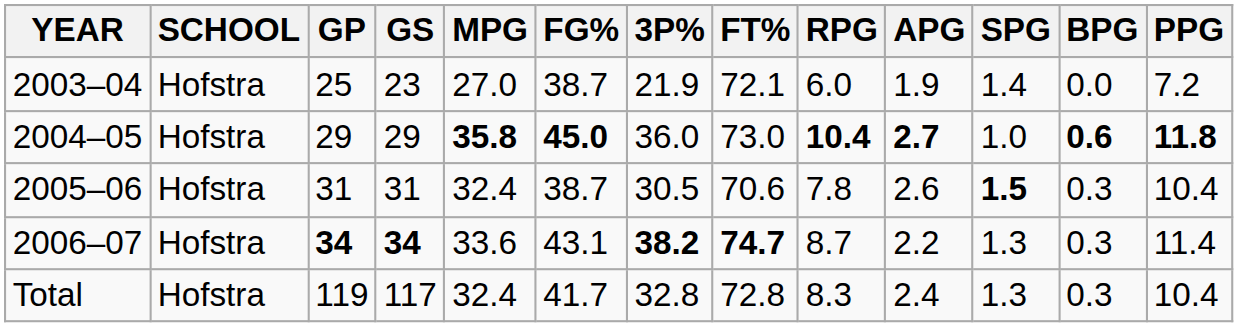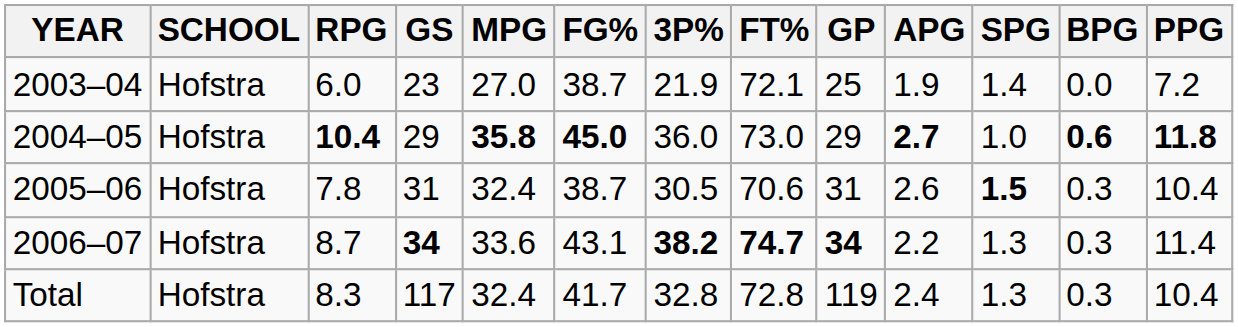 <table class="wikitable">
 <tr>
 <th>YEAR</th>
 <th>SCHOOL</th>
-<th>GP</th>
+<th>RPG</th>
 <th>GS</th>
 <th>MPG</th>
 <th>FG%</th>
 <th>3P%</th>
 <th>FT%</th>
-<th>RPG</th>
+<th>GP</th>
 <th>APG</th>
 <th>SPG</th>
 <th>BPG</th>
 <th>PPG</th>
 </tr>
 <tr>
 <td>2003–04</td>
 <td>Hofstra</td>
-<td>25</td>
+<td>6.0</td>
 <td>23</td>
 <td>27.0</td>
 <td>38.7</td>
 <td>21.9</td>
 <td>72.1</td>
-<td>6.0</td>
+<td>25</td>
 <td>1.9</td>
 <td>1.4</td>
 <td>0.0</td>
 <td>7.2</td>
 </tr>
 <tr>
 <td>2004–05</td>
 <td>Hofstra</td>
-<td>29</td>
+<td><strong>10.4</strong></td>
 <td>29</td>
 <td><strong>35.8</strong></td>
 <td><strong>45.0</strong></td>
 <td>36.0</td>
 <td>73.0</td>
-<td><strong>10.4</strong></td>
+<td>29</td>
 <td><strong>2.7</strong></td>
 <td>1.0</td>
 <td><strong>0.6</strong></td>
 <td><strong>11.8</strong></td>
 </tr>
 <tr>
 <td>2005–06</td>
 <td>Hofstra</td>
-<td>31</td>
+<td>7.8</td>
 <td>31</td>
 <td>32.4</td>
 <td>38.7</td>
 <td>30.5</td>
 <td>70.6</td>
-<td>7.8</td>
+<td>31</td>
 <td>2.6</td>
 <td><strong>1.5</strong></td>
 <td>0.3</td>
 <td>10.4</td>
 </tr>
 <tr>
 <td>2006–07</td>
 <td>Hofstra</td>
-<td><strong>34</strong></td>
+<td>8.7</td>
 <td><strong>34</strong></td>
 <td>33.6</td>
 <td>43.1</td>
 <td><strong>38.2</strong></td>
 <td><strong>74.7</strong></td>
-<td>8.7</td>
+<td><strong>34</strong></td>
 <td>2.2</td>
 <td>1.3</td>
 <td>0.3</td>
 <td>11.4</td>
 </tr>
 <tr>
 <td>Total</td>
 <td>Hofstra</td>
-<td>119</td>
+<td>8.3</td>
 <td>117</td>
 <td>32.4</td>
 <td>41.7</td>
 <td>32.8</td>
 <td>72.8</td>
-<td>8.3</td>
+<td>119</td>
 <td>2.4</td>
 <td>1.3</td>
 <td>0.3</td>
 <td>10.4</td>
 </tr>
 </table>
